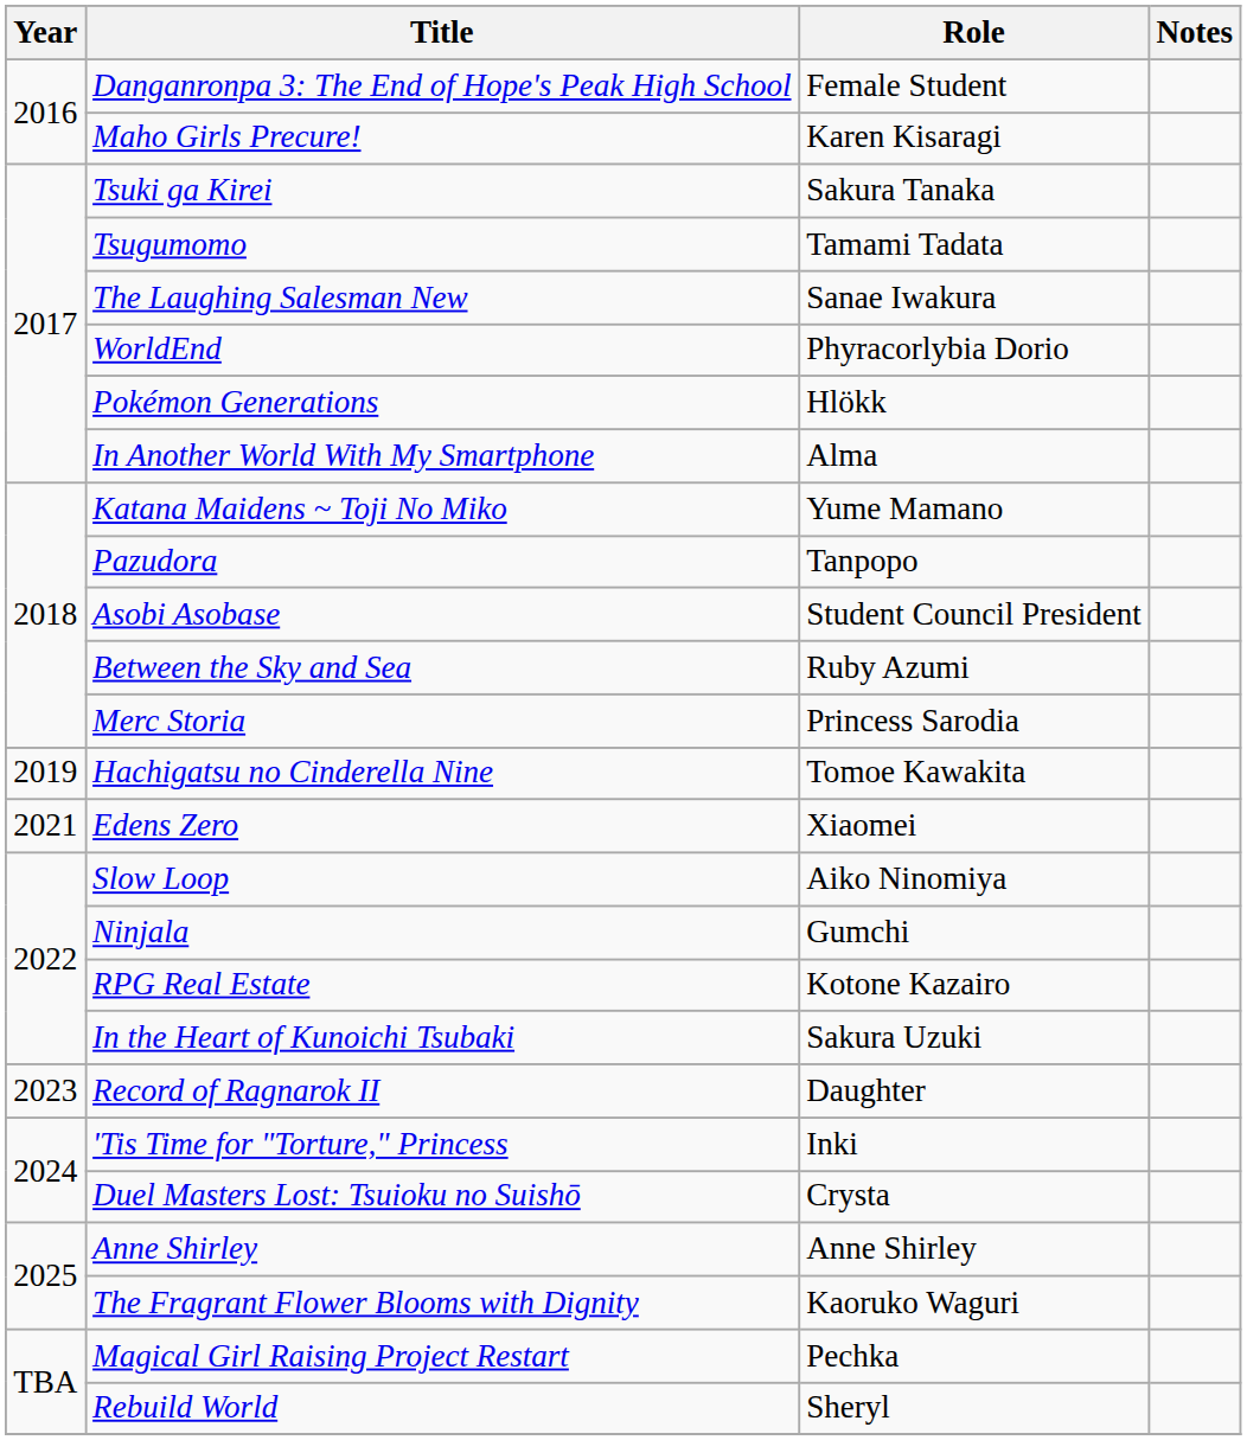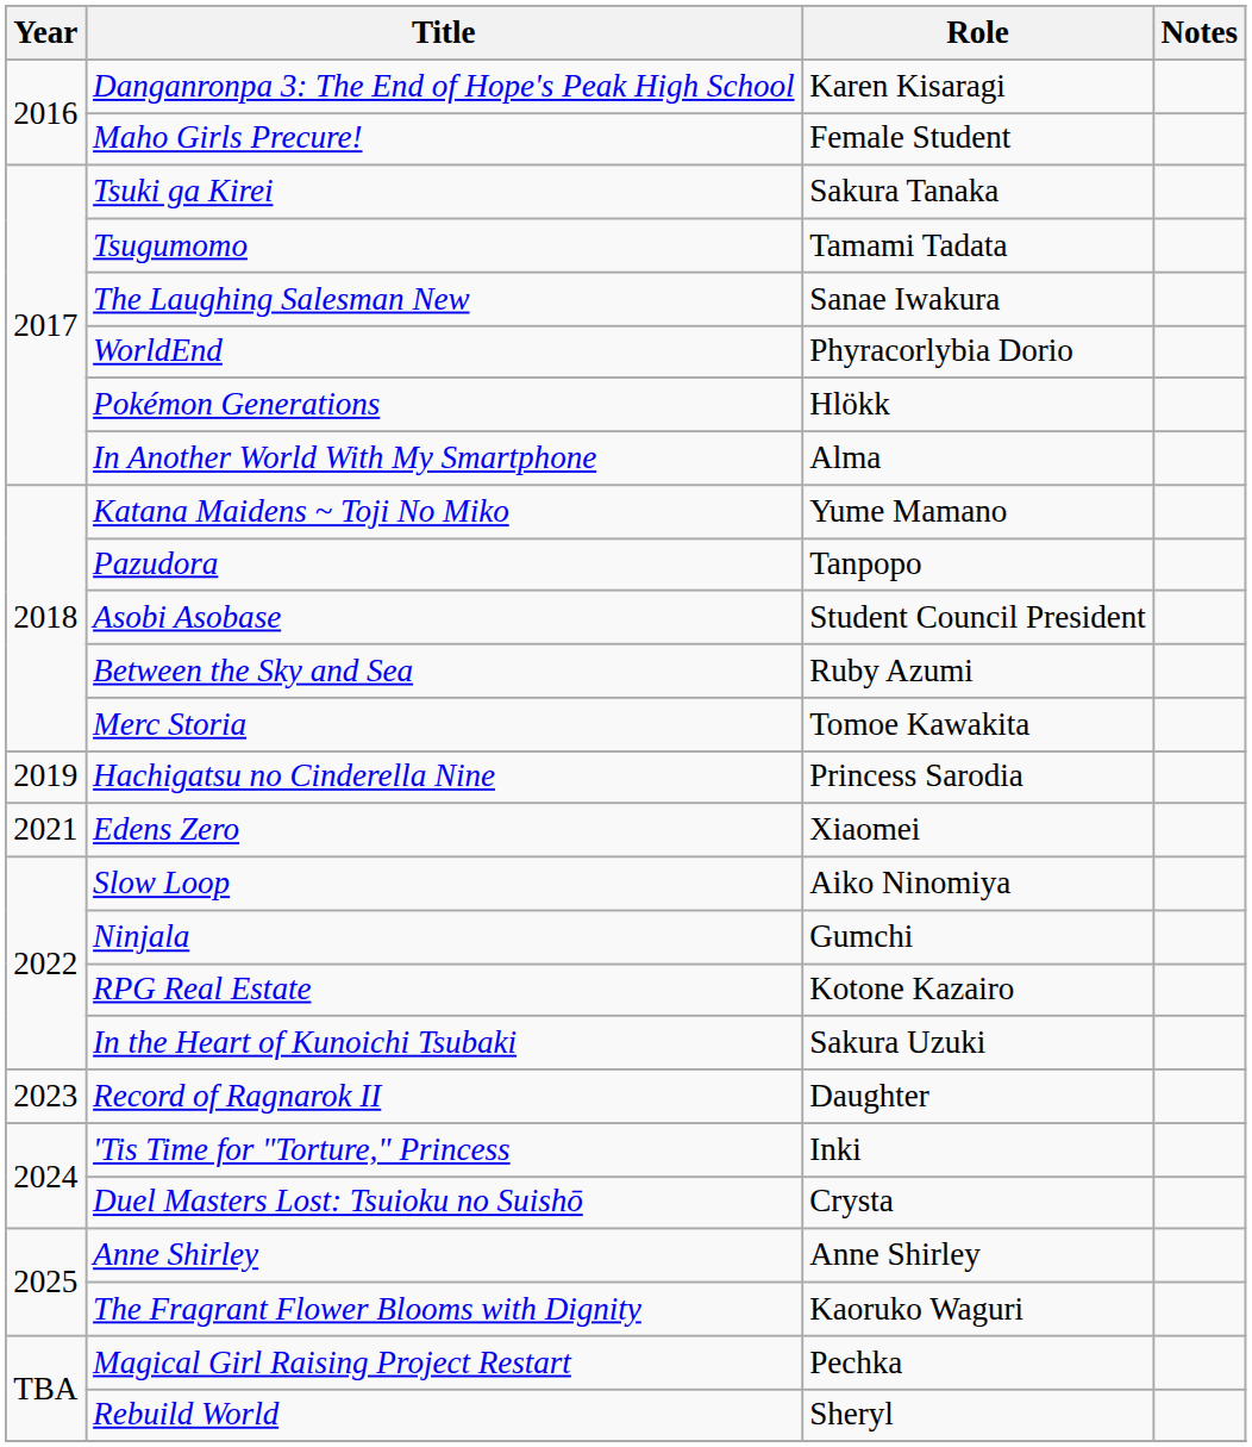 <table class="wikitable" style="font-size: 90%;">
 <tr>
 <th>Year</th>
 <th>Title</th>
 <th>Role</th>
 <th>Notes</th>
 </tr>
 <tr>
 <td rowspan="2">2016</td>
 <td><em><a href='#'>Danganronpa 3: The End of Hope's Peak High School</a></em></td>
-<td>Female Student</td>
+<td>Karen Kisaragi</td>
 <td></td>
 </tr>
 <tr>
 <td><em><a href='#'>Maho Girls Precure!</a></em></td>
-<td>Karen Kisaragi</td>
+<td>Female Student</td>
 <td></td>
 </tr>
 <tr>
 <td rowspan="6">2017</td>
 <td><em><a href='#'>Tsuki ga Kirei</a></em></td>
 <td>Sakura Tanaka</td>
 <td></td>
 </tr>
 <tr>
 <td><em><a href='#'>Tsugumomo</a></em></td>
 <td>Tamami Tadata</td>
 <td></td>
 </tr>
 <tr>
 <td><em><a href='#'>The Laughing Salesman New</a></em></td>
 <td>Sanae Iwakura</td>
 <td></td>
 </tr>
 <tr>
 <td><em><a href='#'>WorldEnd</a></em></td>
 <td>Phyracorlybia Dorio</td>
 <td></td>
 </tr>
 <tr>
 <td><em><a href='#'>Pokémon Generations</a></em></td>
 <td>Hlökk</td>
 <td></td>
 </tr>
 <tr>
 <td><em><a href='#'>In Another World With My Smartphone</a></em></td>
 <td>Alma</td>
 <td></td>
 </tr>
 <tr>
 <td rowspan="5">2018</td>
 <td><em><a href='#'>Katana Maidens ~ Toji No Miko</a></em></td>
 <td>Yume Mamano</td>
 <td></td>
 </tr>
 <tr>
 <td><em><a href='#'>Pazudora</a></em></td>
 <td>Tanpopo</td>
 <td></td>
 </tr>
 <tr>
 <td><em><a href='#'>Asobi Asobase</a></em></td>
 <td>Student Council President</td>
 <td></td>
 </tr>
 <tr>
 <td><em><a href='#'>Between the Sky and Sea</a></em></td>
 <td>Ruby Azumi</td>
 <td></td>
 </tr>
 <tr>
 <td><em><a href='#'>Merc Storia</a></em></td>
-<td>Princess Sarodia</td>
+<td>Tomoe Kawakita</td>
 <td></td>
 </tr>
 <tr>
 <td>2019</td>
 <td><em><a href='#'>Hachigatsu no Cinderella Nine</a></em></td>
-<td>Tomoe Kawakita</td>
+<td>Princess Sarodia</td>
 <td></td>
 </tr>
 <tr>
 <td>2021</td>
 <td><em><a href='#'>Edens Zero</a></em></td>
 <td>Xiaomei</td>
 <td></td>
 </tr>
 <tr>
 <td rowspan="4">2022</td>
 <td><em><a href='#'>Slow Loop</a></em></td>
 <td>Aiko Ninomiya</td>
 <td></td>
 </tr>
 <tr>
 <td><em><a href='#'>Ninjala</a></em></td>
 <td>Gumchi</td>
 <td></td>
 </tr>
 <tr>
 <td><em><a href='#'>RPG Real Estate</a></em></td>
 <td>Kotone Kazairo</td>
 <td></td>
 </tr>
 <tr>
 <td><em><a href='#'>In the Heart of Kunoichi Tsubaki</a></em></td>
 <td>Sakura Uzuki</td>
 <td></td>
 </tr>
 <tr>
 <td rowspan="1">2023</td>
 <td><em><a href='#'>Record of Ragnarok II</a></em></td>
 <td>Daughter</td>
 <td></td>
 </tr>
 <tr>
 <td rowspan="2">2024</td>
 <td><em><a href='#'>'Tis Time for "Torture," Princess</a></em></td>
 <td>Inki</td>
 <td></td>
 </tr>
 <tr>
 <td><em><a href='#'>Duel Masters Lost: Tsuioku no Suishō</a></em></td>
 <td>Crysta</td>
 <td></td>
 </tr>
 <tr>
 <td rowspan="2">2025</td>
 <td><em><a href='#'>Anne Shirley</a></em></td>
 <td>Anne Shirley</td>
 <td></td>
 </tr>
 <tr>
 <td><em><a href='#'>The Fragrant Flower Blooms with Dignity</a></em></td>
 <td>Kaoruko Waguri</td>
 <td></td>
 </tr>
 <tr>
 <td rowspan="2">TBA</td>
 <td><em><a href='#'>Magical Girl Raising Project Restart</a></em></td>
 <td>Pechka</td>
 <td></td>
 </tr>
 <tr>
 <td><em><a href='#'>Rebuild World</a></em></td>
 <td>Sheryl</td>
 <td></td>
 </tr>
 <tr>
 </tr>
 </table>
